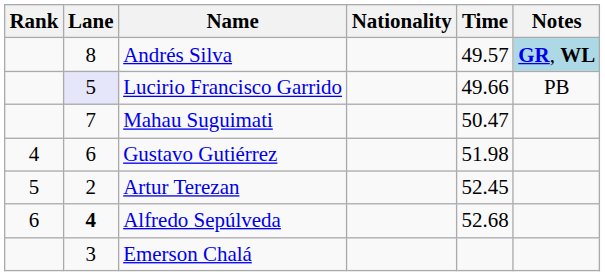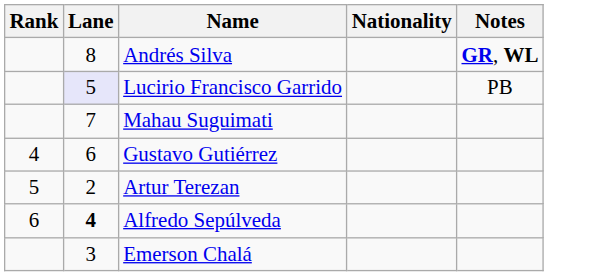 <table class="wikitable sortable" style="text-align:center">
 <tr>
 <th>Rank</th>
 <th>Lane</th>
 <th>Name</th>
 <th>Nationality</th>
-<th>Time</th>
 <th>Notes</th>
 </tr>
 <tr>
 <td></td>
 <td>8</td>
 <td align=left><a href='#'>Andrés Silva</a></td>
 <td align=left></td>
-<td>49.57</td>
-<td style="background: lightblue;"><strong><a href='#'>GR</a></strong>, <strong>WL</strong></td>
+<td><strong><a href='#'>GR</a></strong>, <strong>WL</strong></td>
 </tr>
 <tr>
 <td></td>
 <td style="background: lavender;">5</td>
 <td align=left><a href='#'>Lucirio Francisco Garrido</a></td>
 <td align=left></td>
-<td>49.66</td>
 <td>PB</td>
 </tr>
 <tr>
 <td></td>
 <td>7</td>
 <td align=left><a href='#'>Mahau Suguimati</a></td>
 <td align=left></td>
-<td>50.47</td>
 <td></td>
 </tr>
 <tr>
 <td>4</td>
 <td>6</td>
 <td align=left><a href='#'>Gustavo Gutiérrez</a></td>
 <td align=left></td>
-<td>51.98</td>
 <td></td>
 </tr>
 <tr>
 <td>5</td>
 <td>2</td>
 <td align=left><a href='#'>Artur Terezan</a></td>
 <td align=left></td>
-<td>52.45</td>
 <td></td>
 </tr>
 <tr>
 <td>6</td>
 <td><strong>4</strong></td>
 <td align=left><a href='#'>Alfredo Sepúlveda</a></td>
 <td align=left></td>
-<td>52.68</td>
 <td></td>
 </tr>
 <tr>
 <td></td>
 <td>3</td>
 <td align=left><a href='#'>Emerson Chalá</a></td>
 <td align=left></td>
 <td></td>
-<td></td>
 </tr>
 </table>
